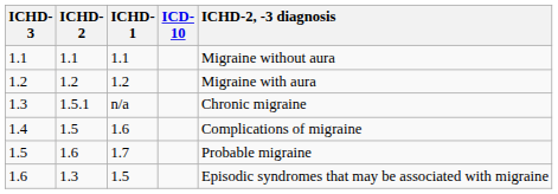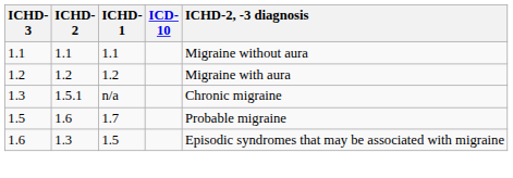 <table class="wikitable sortable" border="1">
 <tr>
 <th style="text-align:center;" width="35">ICHD-3</th>
 <th style="text-align:center;" width="35">ICHD-2</th>
 <th style="text-align:center;" width="35">ICHD-1</th>
 <th style="text-align:center;" width="35"><a href='#'>ICD-10</a></th>
 <th style="text-align:left;" valign="top" class="unsortable">ICHD-2, -3 diagnosis</th>
 </tr>
 <tr>
 <td>1.1</td>
 <td>1.1</td>
 <td>1.1</td>
 <td></td>
 <td>Migraine without aura</td>
 </tr>
 <tr>
 <td>1.2</td>
 <td>1.2</td>
 <td>1.2</td>
 <td></td>
 <td>Migraine with aura</td>
 </tr>
 <tr>
 <td>1.3</td>
 <td>1.5.1</td>
 <td>n/a</td>
 <td></td>
 <td>Chronic migraine</td>
 </tr>
 <tr>
-<td>1.4</td>
-<td>1.5</td>
-<td>1.6</td>
-<td></td>
-<td>Complications of migraine</td>
-</tr>
-<tr>
 <td>1.5</td>
 <td>1.6</td>
 <td>1.7</td>
 <td></td>
 <td>Probable migraine</td>
 </tr>
 <tr>
 <td>1.6</td>
 <td>1.3</td>
 <td>1.5</td>
 <td></td>
 <td>Episodic syndromes that may be associated with migraine</td>
 </tr>
 </table>
